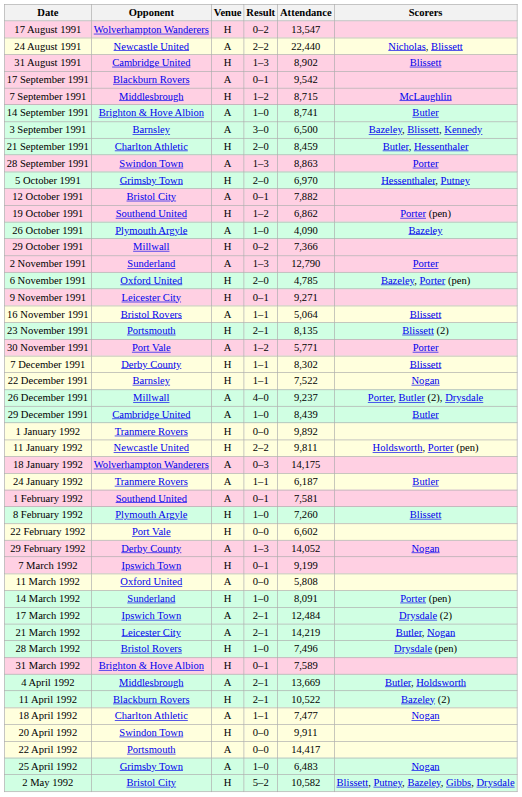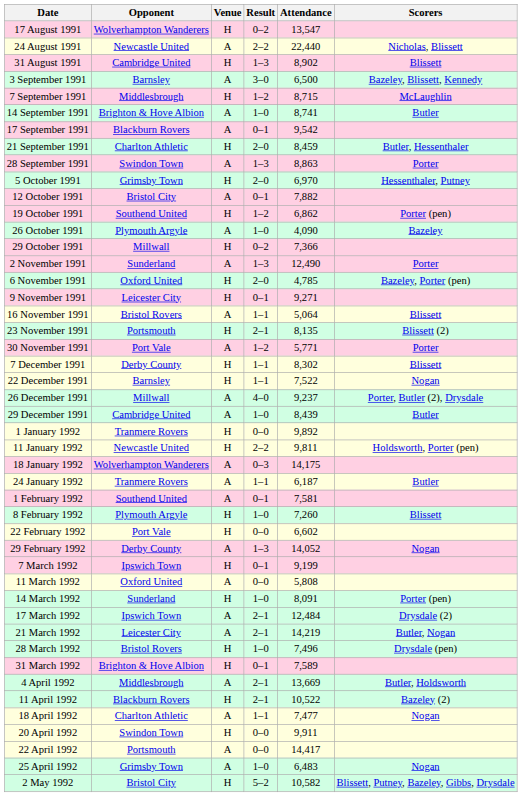 <table class="wikitable sortable" style="font-size:100%; text-align:center">
 <tr>
 <th>Date</th>
 <th>Opponent</th>
 <th>Venue</th>
 <th>Result</th>
 <th>Attendance</th>
 <th>Scorers</th>
 </tr>
 <tr style="background-color: #ffd0e3;">
 <td>17 August 1991</td>
 <td><a href='#'>Wolverhampton Wanderers</a></td>
 <td>H</td>
 <td>0–2</td>
 <td>13,547</td>
 <td></td>
 </tr>
 <tr style="background-color: #ffffdd;">
 <td>24 August 1991</td>
 <td><a href='#'>Newcastle United</a></td>
 <td>A</td>
 <td>2–2</td>
 <td>22,440</td>
 <td><a href='#'>Nicholas</a>, <a href='#'>Blissett</a></td>
 </tr>
 <tr style="background-color: #ffd0e3;">
 <td>31 August 1991</td>
 <td><a href='#'>Cambridge United</a></td>
 <td>H</td>
 <td>1–3</td>
 <td>8,902</td>
 <td><a href='#'>Blissett</a></td>
 </tr>
-<tr style="background-color: #ffd0e3;">
-<td>17 September 1991</td>
-<td><a href='#'>Blackburn Rovers</a></td>
+<tr style="background-color: #d0ffe3;">
+<td>3 September 1991</td>
+<td><a href='#'>Barnsley</a></td>
 <td>A</td>
-<td>0–1</td>
-<td>9,542</td>
-<td></td>
+<td>3–0</td>
+<td>6,500</td>
+<td><a href='#'>Bazeley</a>, <a href='#'>Blissett</a>, <a href='#'>Kennedy</a></td>
 </tr>
 <tr style="background-color: #ffd0e3;">
 <td>7 September 1991</td>
 <td><a href='#'>Middlesbrough</a></td>
 <td>H</td>
 <td>1–2</td>
 <td>8,715</td>
 <td><a href='#'>McLaughlin</a></td>
 </tr>
 <tr style="background-color: #d0ffe3;">
 <td>14 September 1991</td>
 <td><a href='#'>Brighton & Hove Albion</a></td>
 <td>A</td>
 <td>1–0</td>
 <td>8,741</td>
 <td><a href='#'>Butler</a></td>
 </tr>
-<tr style="background-color: #d0ffe3;">
-<td>3 September 1991</td>
-<td><a href='#'>Barnsley</a></td>
+<tr style="background-color: #ffd0e3;">
+<td>17 September 1991</td>
+<td><a href='#'>Blackburn Rovers</a></td>
 <td>A</td>
-<td>3–0</td>
-<td>6,500</td>
-<td><a href='#'>Bazeley</a>, <a href='#'>Blissett</a>, <a href='#'>Kennedy</a></td>
+<td>0–1</td>
+<td>9,542</td>
+<td></td>
 </tr>
 <tr style="background-color: #d0ffe3;">
 <td>21 September 1991</td>
 <td><a href='#'>Charlton Athletic</a></td>
 <td>H</td>
 <td>2–0</td>
 <td>8,459</td>
 <td><a href='#'>Butler</a>, <a href='#'>Hessenthaler</a></td>
 </tr>
 <tr style="background-color: #ffd0e3;">
 <td>28 September 1991</td>
 <td><a href='#'>Swindon Town</a></td>
 <td>A</td>
 <td>1–3</td>
 <td>8,863</td>
 <td><a href='#'>Porter</a></td>
 </tr>
 <tr style="background-color: #d0ffe3;">
 <td>5 October 1991</td>
 <td><a href='#'>Grimsby Town</a></td>
 <td>H</td>
 <td>2–0</td>
 <td>6,970</td>
 <td><a href='#'>Hessenthaler</a>, <a href='#'>Putney</a></td>
 </tr>
 <tr style="background-color: #ffd0e3;">
 <td>12 October 1991</td>
 <td><a href='#'>Bristol City</a></td>
 <td>A</td>
 <td>0–1</td>
 <td>7,882</td>
 <td></td>
 </tr>
 <tr style="background-color: #ffd0e3;">
 <td>19 October 1991</td>
 <td><a href='#'>Southend United</a></td>
 <td>H</td>
 <td>1–2</td>
 <td>6,862</td>
 <td><a href='#'>Porter</a> (pen)</td>
 </tr>
 <tr style="background-color: #d0ffe3;">
 <td>26 October 1991</td>
 <td><a href='#'>Plymouth Argyle</a></td>
 <td>A</td>
 <td>1–0</td>
 <td>4,090</td>
 <td><a href='#'>Bazeley</a></td>
 </tr>
 <tr style="background-color: #ffd0e3;">
 <td>29 October 1991</td>
 <td><a href='#'>Millwall</a></td>
 <td>H</td>
 <td>0–2</td>
 <td>7,366</td>
 <td></td>
 </tr>
 <tr style="background-color: #ffd0e3;">
 <td>2 November 1991</td>
 <td><a href='#'>Sunderland</a></td>
 <td>A</td>
 <td>1–3</td>
-<td>12,790</td>
+<td>12,490</td>
 <td><a href='#'>Porter</a></td>
 </tr>
 <tr style="background-color: #d0ffe3;">
 <td>6 November 1991</td>
 <td><a href='#'>Oxford United</a></td>
 <td>H</td>
 <td>2–0</td>
 <td>4,785</td>
 <td><a href='#'>Bazeley</a>, <a href='#'>Porter</a> (pen)</td>
 </tr>
 <tr style="background-color: #ffd0e3;">
 <td>9 November 1991</td>
 <td><a href='#'>Leicester City</a></td>
 <td>H</td>
 <td>0–1</td>
 <td>9,271</td>
 <td></td>
 </tr>
 <tr style="background-color: #ffffdd;">
 <td>16 November 1991</td>
 <td><a href='#'>Bristol Rovers</a></td>
 <td>A</td>
 <td>1–1</td>
 <td>5,064</td>
 <td><a href='#'>Blissett</a></td>
 </tr>
 <tr style="background-color: #d0ffe3;">
 <td>23 November 1991</td>
 <td><a href='#'>Portsmouth</a></td>
 <td>H</td>
 <td>2–1</td>
 <td>8,135</td>
 <td><a href='#'>Blissett</a> (2)</td>
 </tr>
 <tr style="background-color: #ffd0e3;">
 <td>30 November 1991</td>
 <td><a href='#'>Port Vale</a></td>
 <td>A</td>
 <td>1–2</td>
 <td>5,771</td>
 <td><a href='#'>Porter</a></td>
 </tr>
 <tr style="background-color: #ffffdd;">
 <td>7 December 1991</td>
 <td><a href='#'>Derby County</a></td>
 <td>H</td>
 <td>1–1</td>
 <td>8,302</td>
 <td><a href='#'>Blissett</a></td>
 </tr>
 <tr style="background-color: #ffffdd;">
 <td>22 December 1991</td>
 <td><a href='#'>Barnsley</a></td>
 <td>H</td>
 <td>1–1</td>
 <td>7,522</td>
 <td><a href='#'>Nogan</a></td>
 </tr>
 <tr style="background-color: #d0ffe3;">
 <td>26 December 1991</td>
 <td><a href='#'>Millwall</a></td>
 <td>A</td>
 <td>4–0</td>
 <td>9,237</td>
 <td><a href='#'>Porter</a>, <a href='#'>Butler</a> (2), <a href='#'>Drysdale</a></td>
 </tr>
 <tr style="background-color: #d0ffe3;">
 <td>29 December 1991</td>
 <td><a href='#'>Cambridge United</a></td>
 <td>A</td>
 <td>1–0</td>
 <td>8,439</td>
 <td><a href='#'>Butler</a></td>
 </tr>
 <tr style="background-color: #ffffdd;">
 <td>1 January 1992</td>
 <td><a href='#'>Tranmere Rovers</a></td>
 <td>H</td>
 <td>0–0</td>
 <td>9,892</td>
 <td></td>
 </tr>
 <tr style="background-color: #ffffdd;">
 <td>11 January 1992</td>
 <td><a href='#'>Newcastle United</a></td>
 <td>H</td>
 <td>2–2</td>
 <td>9,811</td>
 <td><a href='#'>Holdsworth</a>, <a href='#'>Porter</a> (pen)</td>
 </tr>
 <tr style="background-color: #ffd0e3;">
 <td>18 January 1992</td>
 <td><a href='#'>Wolverhampton Wanderers</a></td>
 <td>A</td>
 <td>0–3</td>
 <td>14,175</td>
 <td></td>
 </tr>
 <tr style="background-color: #ffffdd;">
 <td>24 January 1992</td>
 <td><a href='#'>Tranmere Rovers</a></td>
 <td>A</td>
 <td>1–1</td>
 <td>6,187</td>
 <td><a href='#'>Butler</a></td>
 </tr>
 <tr style="background-color: #ffd0e3;">
 <td>1 February 1992</td>
 <td><a href='#'>Southend United</a></td>
 <td>A</td>
 <td>0–1</td>
 <td>7,581</td>
 <td></td>
 </tr>
 <tr style="background-color: #d0ffe3;">
 <td>8 February 1992</td>
 <td><a href='#'>Plymouth Argyle</a></td>
 <td>H</td>
 <td>1–0</td>
 <td>7,260</td>
 <td><a href='#'>Blissett</a></td>
 </tr>
 <tr style="background-color: #ffffdd;">
 <td>22 February 1992</td>
 <td><a href='#'>Port Vale</a></td>
 <td>H</td>
 <td>0–0</td>
 <td>6,602</td>
 <td></td>
 </tr>
 <tr style="background-color: #ffd0e3;">
 <td>29 February 1992</td>
 <td><a href='#'>Derby County</a></td>
 <td>A</td>
 <td>1–3</td>
 <td>14,052</td>
 <td><a href='#'>Nogan</a></td>
 </tr>
 <tr style="background-color: #ffd0e3;">
 <td>7 March 1992</td>
 <td><a href='#'>Ipswich Town</a></td>
 <td>H</td>
 <td>0–1</td>
 <td>9,199</td>
 <td></td>
 </tr>
 <tr style="background-color: #ffffdd;">
 <td>11 March 1992</td>
 <td><a href='#'>Oxford United</a></td>
 <td>A</td>
 <td>0–0</td>
 <td>5,808</td>
 <td></td>
 </tr>
 <tr style="background-color: #d0ffe3;">
 <td>14 March 1992</td>
 <td><a href='#'>Sunderland</a></td>
 <td>H</td>
 <td>1–0</td>
 <td>8,091</td>
 <td><a href='#'>Porter</a> (pen)</td>
 </tr>
 <tr style="background-color: #d0ffe3;">
 <td>17 March 1992</td>
 <td><a href='#'>Ipswich Town</a></td>
 <td>A</td>
 <td>2–1</td>
 <td>12,484</td>
 <td><a href='#'>Drysdale</a> (2)</td>
 </tr>
 <tr style="background-color: #d0ffe3;">
 <td>21 March 1992</td>
 <td><a href='#'>Leicester City</a></td>
 <td>A</td>
 <td>2–1</td>
 <td>14,219</td>
 <td><a href='#'>Butler</a>, <a href='#'>Nogan</a></td>
 </tr>
 <tr style="background-color: #d0ffe3;">
 <td>28 March 1992</td>
 <td><a href='#'>Bristol Rovers</a></td>
 <td>H</td>
 <td>1–0</td>
 <td>7,496</td>
 <td><a href='#'>Drysdale</a> (pen)</td>
 </tr>
 <tr style="background-color: #ffd0e3;">
 <td>31 March 1992</td>
 <td><a href='#'>Brighton & Hove Albion</a></td>
 <td>H</td>
 <td>0–1</td>
 <td>7,589</td>
 <td></td>
 </tr>
 <tr style="background-color: #d0ffe3;">
 <td>4 April 1992</td>
 <td><a href='#'>Middlesbrough</a></td>
 <td>A</td>
 <td>2–1</td>
 <td>13,669</td>
 <td><a href='#'>Butler</a>, <a href='#'>Holdsworth</a></td>
 </tr>
 <tr style="background-color: #d0ffe3;">
 <td>11 April 1992</td>
 <td><a href='#'>Blackburn Rovers</a></td>
 <td>H</td>
 <td>2–1</td>
 <td>10,522</td>
 <td><a href='#'>Bazeley</a> (2)</td>
 </tr>
 <tr style="background-color: #ffffdd;">
 <td>18 April 1992</td>
 <td><a href='#'>Charlton Athletic</a></td>
 <td>A</td>
 <td>1–1</td>
 <td>7,477</td>
 <td><a href='#'>Nogan</a></td>
 </tr>
 <tr style="background-color: #ffffdd;">
 <td>20 April 1992</td>
 <td><a href='#'>Swindon Town</a></td>
 <td>H</td>
 <td>0–0</td>
 <td>9,911</td>
 <td></td>
 </tr>
 <tr style="background-color: #ffffdd;">
 <td>22 April 1992</td>
 <td><a href='#'>Portsmouth</a></td>
 <td>A</td>
 <td>0–0</td>
 <td>14,417</td>
 <td></td>
 </tr>
 <tr style="background-color: #d0ffe3;">
 <td>25 April 1992</td>
 <td><a href='#'>Grimsby Town</a></td>
 <td>A</td>
 <td>1–0</td>
 <td>6,483</td>
 <td><a href='#'>Nogan</a></td>
 </tr>
 <tr style="background-color: #d0ffe3;">
 <td>2 May 1992</td>
 <td><a href='#'>Bristol City</a></td>
 <td>H</td>
 <td>5–2</td>
 <td>10,582</td>
 <td><a href='#'>Blissett</a>, <a href='#'>Putney</a>, <a href='#'>Bazeley</a>, <a href='#'>Gibbs</a>, <a href='#'>Drysdale</a></td>
 </tr>
 </table>
